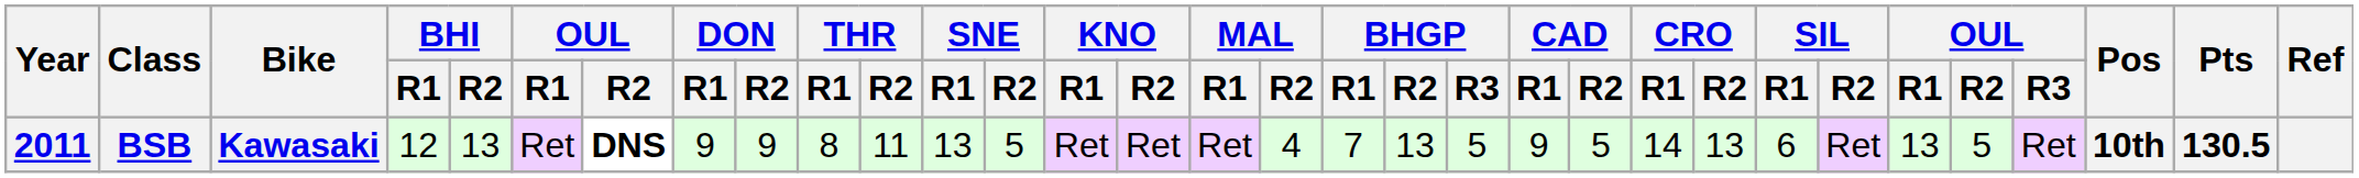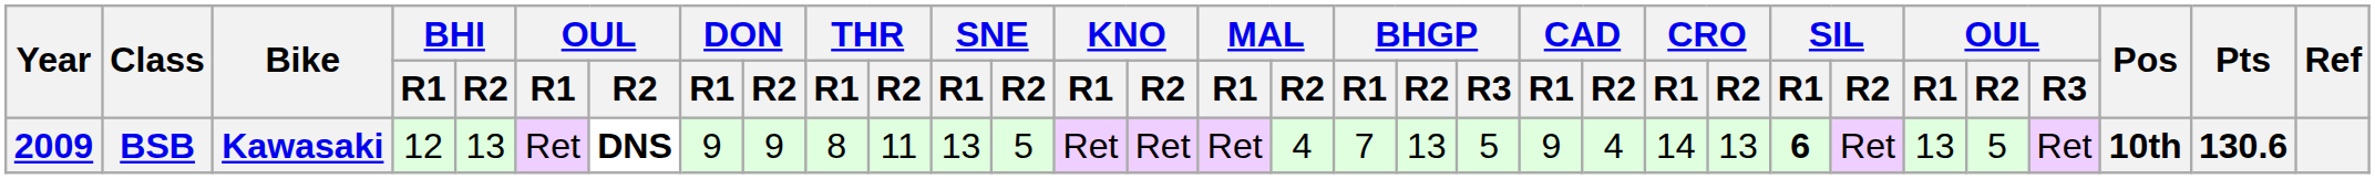 <table class="wikitable" style="font-size: 85%; text-align: center">
 <tr valign="top">
 <th valign="middle" rowspan=2>Year</th>
 <th valign="middle" rowspan=2>Class</th>
 <th valign="middle" rowspan=2>Bike</th>
 <th colspan=2><a href='#'>BHI</a></th>
 <th colspan=2><a href='#'>OUL</a></th>
 <th colspan=2><a href='#'>DON</a></th>
 <th colspan=2><a href='#'>THR</a></th>
 <th colspan=2><a href='#'>SNE</a></th>
 <th colspan=2><a href='#'>KNO</a></th>
 <th colspan=2><a href='#'>MAL</a></th>
 <th colspan=3><a href='#'>BHGP</a></th>
 <th colspan=2><a href='#'>CAD</a></th>
 <th colspan=2><a href='#'>CRO</a></th>
 <th colspan=2><a href='#'>SIL</a></th>
 <th colspan=3><a href='#'>OUL</a></th>
 <th valign="middle" rowspan=2>Pos</th>
 <th valign="middle" rowspan=2>Pts</th>
 <th valign="middle" rowspan=2>Ref</th>
 </tr>
 <tr>
 <th>R1</th>
 <th>R2</th>
 <th>R1</th>
 <th>R2</th>
 <th>R1</th>
 <th>R2</th>
 <th>R1</th>
 <th>R2</th>
 <th>R1</th>
 <th>R2</th>
 <th>R1</th>
 <th>R2</th>
 <th>R1</th>
 <th>R2</th>
 <th>R1</th>
 <th>R2</th>
 <th>R3</th>
 <th>R1</th>
 <th>R2</th>
 <th>R1</th>
 <th>R2</th>
 <th>R1</th>
 <th>R2</th>
 <th>R1</th>
 <th>R2</th>
 <th>R3</th>
 </tr>
 <tr>
-<th><a href='#'>2011</a></th>
+<th><a href='#'>2009</a></th>
 <th><a href='#'>BSB</a></th>
 <th><a href='#'>Kawasaki</a></th>
 <td style="background:#DFFFDF;">12</td>
 <td style="background:#DFFFDF;">13</td>
 <td style="background:#EFCFFF;">Ret</td>
 <td style="background:#FFFFFF;"><strong>DNS</strong></td>
 <td style="background:#DFFFDF;">9</td>
 <td style="background:#DFFFDF;">9</td>
 <td style="background:#DFFFDF;">8</td>
 <td style="background:#DFFFDF;">11</td>
 <td style="background:#DFFFDF;">13</td>
 <td style="background:#DFFFDF;">5</td>
 <td style="background:#EFCFFF;">Ret</td>
 <td style="background:#EFCFFF;">Ret</td>
 <td style="background:#EFCFFF;">Ret</td>
 <td style="background:#DFFFDF;">4</td>
 <td style="background:#DFFFDF;">7</td>
 <td style="background:#DFFFDF;">13</td>
 <td style="background:#DFFFDF;">5</td>
 <td style="background:#DFFFDF;">9</td>
-<td style="background:#DFFFDF;">5</td>
+<td style="background:#DFFFDF;">4</td>
 <td style="background:#DFFFDF;">14</td>
 <td style="background:#DFFFDF;">13</td>
-<td style="background:#DFFFDF;">6</td>
+<td style="background:#DFFFDF;"><strong>6</strong></td>
 <td style="background:#EFCFFF;">Ret</td>
 <td style="background:#DFFFDF;">13</td>
 <td style="background:#DFFFDF;">5</td>
 <td style="background:#EFCFFF;">Ret</td>
 <th>10th</th>
-<th>130.5</th>
+<th>130.6</th>
 <th></th>
 </tr>
 </table>
